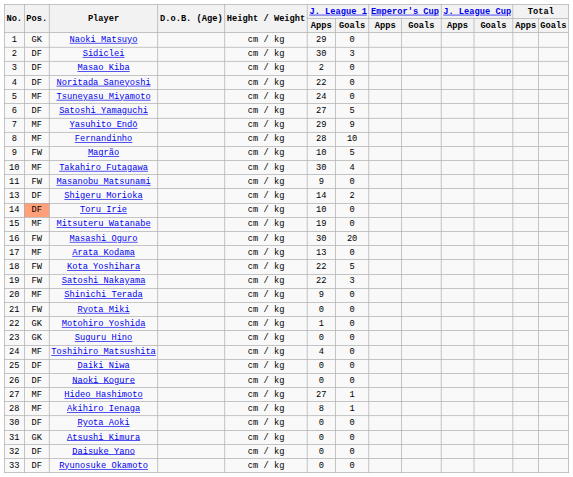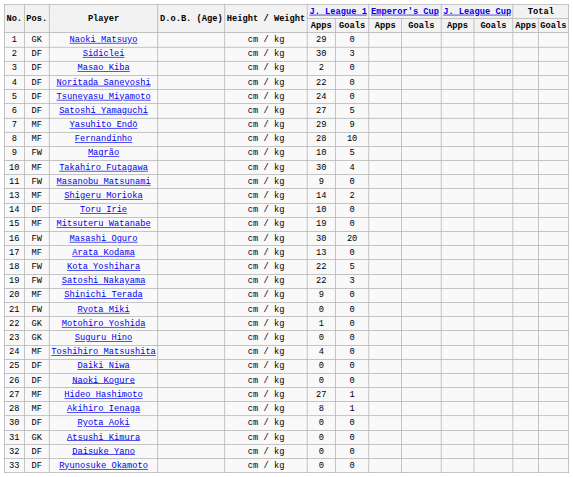 <table class="wikitable" style="text-align:center;">
 <tr>
 <th rowspan="2">No.</th>
 <th rowspan="2">Pos.</th>
 <th rowspan="2">Player</th>
 <th rowspan="2">D.o.B. (Age)</th>
 <th rowspan="2">Height / Weight</th>
 <th colspan="2"><a href='#'>J. League 1</a></th>
 <th colspan="2"><a href='#'>Emperor's Cup</a></th>
 <th colspan="2"><a href='#'>J. League Cup</a></th>
 <th colspan="2">Total</th>
 </tr>
 <tr>
 <th>Apps</th>
 <th>Goals</th>
 <th>Apps</th>
 <th>Goals</th>
 <th>Apps</th>
 <th>Goals</th>
 <th>Apps</th>
 <th>Goals</th>
 </tr>
 <tr>
 <td>1</td>
 <td>GK</td>
 <td><a href='#'>Naoki Matsuyo</a></td>
 <td></td>
 <td>cm / kg</td>
 <td>29</td>
 <td>0</td>
 <td></td>
 <td></td>
 <td></td>
 <td></td>
 <td></td>
 <td></td>
 </tr>
 <tr>
 <td>2</td>
 <td>DF</td>
 <td><a href='#'>Sidiclei</a></td>
 <td></td>
 <td>cm / kg</td>
 <td>30</td>
 <td>3</td>
 <td></td>
 <td></td>
 <td></td>
 <td></td>
 <td></td>
 <td></td>
 </tr>
 <tr>
 <td>3</td>
 <td>DF</td>
 <td><a href='#'>Masao Kiba</a></td>
 <td></td>
 <td>cm / kg</td>
 <td>2</td>
 <td>0</td>
 <td></td>
 <td></td>
 <td></td>
 <td></td>
 <td></td>
 <td></td>
 </tr>
 <tr>
 <td>4</td>
 <td>DF</td>
 <td><a href='#'>Noritada Saneyoshi</a></td>
 <td></td>
 <td>cm / kg</td>
 <td>22</td>
 <td>0</td>
 <td></td>
 <td></td>
 <td></td>
 <td></td>
 <td></td>
 <td></td>
 </tr>
 <tr>
 <td>5</td>
-<td>MF</td>
+<td>DF</td>
 <td><a href='#'>Tsuneyasu Miyamoto</a></td>
 <td></td>
 <td>cm / kg</td>
 <td>24</td>
 <td>0</td>
 <td></td>
 <td></td>
 <td></td>
 <td></td>
 <td></td>
 <td></td>
 </tr>
 <tr>
 <td>6</td>
 <td>DF</td>
 <td><a href='#'>Satoshi Yamaguchi</a></td>
 <td></td>
 <td>cm / kg</td>
 <td>27</td>
 <td>5</td>
 <td></td>
 <td></td>
 <td></td>
 <td></td>
 <td></td>
 <td></td>
 </tr>
 <tr>
 <td>7</td>
 <td>MF</td>
 <td><a href='#'>Yasuhito Endō</a></td>
 <td></td>
 <td>cm / kg</td>
 <td>29</td>
 <td>9</td>
 <td></td>
 <td></td>
 <td></td>
 <td></td>
 <td></td>
 <td></td>
 </tr>
 <tr>
 <td>8</td>
 <td>MF</td>
 <td><a href='#'>Fernandinho</a></td>
 <td></td>
 <td>cm / kg</td>
 <td>28</td>
 <td>10</td>
 <td></td>
 <td></td>
 <td></td>
 <td></td>
 <td></td>
 <td></td>
 </tr>
 <tr>
 <td>9</td>
 <td>FW</td>
 <td><a href='#'>Magrão</a></td>
 <td></td>
 <td>cm / kg</td>
 <td>10</td>
 <td>5</td>
 <td></td>
 <td></td>
 <td></td>
 <td></td>
 <td></td>
 <td></td>
 </tr>
 <tr>
 <td>10</td>
 <td>MF</td>
 <td><a href='#'>Takahiro Futagawa</a></td>
 <td></td>
 <td>cm / kg</td>
 <td>30</td>
 <td>4</td>
 <td></td>
 <td></td>
 <td></td>
 <td></td>
 <td></td>
 <td></td>
 </tr>
 <tr>
 <td>11</td>
 <td>FW</td>
 <td><a href='#'>Masanobu Matsunami</a></td>
 <td></td>
 <td>cm / kg</td>
 <td>9</td>
 <td>0</td>
 <td></td>
 <td></td>
 <td></td>
 <td></td>
 <td></td>
 <td></td>
 </tr>
 <tr>
 <td>13</td>
-<td>DF</td>
+<td>MF</td>
 <td><a href='#'>Shigeru Morioka</a></td>
 <td></td>
 <td>cm / kg</td>
 <td>14</td>
 <td>2</td>
 <td></td>
 <td></td>
 <td></td>
 <td></td>
 <td></td>
 <td></td>
 </tr>
 <tr>
 <td>14</td>
-<td style="background: lightsalmon;">DF</td>
+<td>DF</td>
 <td><a href='#'>Toru Irie</a></td>
 <td></td>
 <td>cm / kg</td>
 <td>10</td>
 <td>0</td>
 <td></td>
 <td></td>
 <td></td>
 <td></td>
 <td></td>
 <td></td>
 </tr>
 <tr>
 <td>15</td>
 <td>MF</td>
 <td><a href='#'>Mitsuteru Watanabe</a></td>
 <td></td>
 <td>cm / kg</td>
 <td>19</td>
 <td>0</td>
 <td></td>
 <td></td>
 <td></td>
 <td></td>
 <td></td>
 <td></td>
 </tr>
 <tr>
 <td>16</td>
 <td>FW</td>
 <td><a href='#'>Masashi Oguro</a></td>
 <td></td>
 <td>cm / kg</td>
 <td>30</td>
 <td>20</td>
 <td></td>
 <td></td>
 <td></td>
 <td></td>
 <td></td>
 <td></td>
 </tr>
 <tr>
 <td>17</td>
 <td>MF</td>
 <td><a href='#'>Arata Kodama</a></td>
 <td></td>
 <td>cm / kg</td>
 <td>13</td>
 <td>0</td>
 <td></td>
 <td></td>
 <td></td>
 <td></td>
 <td></td>
 <td></td>
 </tr>
 <tr>
 <td>18</td>
 <td>FW</td>
 <td><a href='#'>Kota Yoshihara</a></td>
 <td></td>
 <td>cm / kg</td>
 <td>22</td>
 <td>5</td>
 <td></td>
 <td></td>
 <td></td>
 <td></td>
 <td></td>
 <td></td>
 </tr>
 <tr>
 <td>19</td>
 <td>FW</td>
 <td><a href='#'>Satoshi Nakayama</a></td>
 <td></td>
 <td>cm / kg</td>
 <td>22</td>
 <td>3</td>
 <td></td>
 <td></td>
 <td></td>
 <td></td>
 <td></td>
 <td></td>
 </tr>
 <tr>
 <td>20</td>
 <td>MF</td>
 <td><a href='#'>Shinichi Terada</a></td>
 <td></td>
 <td>cm / kg</td>
 <td>9</td>
 <td>0</td>
 <td></td>
 <td></td>
 <td></td>
 <td></td>
 <td></td>
 <td></td>
 </tr>
 <tr>
 <td>21</td>
 <td>FW</td>
 <td><a href='#'>Ryota Miki</a></td>
 <td></td>
 <td>cm / kg</td>
 <td>0</td>
 <td>0</td>
 <td></td>
 <td></td>
 <td></td>
 <td></td>
 <td></td>
 <td></td>
 </tr>
 <tr>
 <td>22</td>
 <td>GK</td>
 <td><a href='#'>Motohiro Yoshida</a></td>
 <td></td>
 <td>cm / kg</td>
 <td>1</td>
 <td>0</td>
 <td></td>
 <td></td>
 <td></td>
 <td></td>
 <td></td>
 <td></td>
 </tr>
 <tr>
 <td>23</td>
 <td>GK</td>
 <td><a href='#'>Suguru Hino</a></td>
 <td></td>
 <td>cm / kg</td>
 <td>0</td>
 <td>0</td>
 <td></td>
 <td></td>
 <td></td>
 <td></td>
 <td></td>
 <td></td>
 </tr>
 <tr>
 <td>24</td>
 <td>MF</td>
 <td><a href='#'>Toshihiro Matsushita</a></td>
 <td></td>
 <td>cm / kg</td>
 <td>4</td>
 <td>0</td>
 <td></td>
 <td></td>
 <td></td>
 <td></td>
 <td></td>
 <td></td>
 </tr>
 <tr>
 <td>25</td>
 <td>DF</td>
 <td><a href='#'>Daiki Niwa</a></td>
 <td></td>
 <td>cm / kg</td>
 <td>0</td>
 <td>0</td>
 <td></td>
 <td></td>
 <td></td>
 <td></td>
 <td></td>
 <td></td>
 </tr>
 <tr>
 <td>26</td>
 <td>DF</td>
 <td><a href='#'>Naoki Kogure</a></td>
 <td></td>
 <td>cm / kg</td>
 <td>0</td>
 <td>0</td>
 <td></td>
 <td></td>
 <td></td>
 <td></td>
 <td></td>
 <td></td>
 </tr>
 <tr>
 <td>27</td>
 <td>MF</td>
 <td><a href='#'>Hideo Hashimoto</a></td>
 <td></td>
 <td>cm / kg</td>
 <td>27</td>
 <td>1</td>
 <td></td>
 <td></td>
 <td></td>
 <td></td>
 <td></td>
 <td></td>
 </tr>
 <tr>
 <td>28</td>
 <td>MF</td>
 <td><a href='#'>Akihiro Ienaga</a></td>
 <td></td>
 <td>cm / kg</td>
 <td>8</td>
 <td>1</td>
 <td></td>
 <td></td>
 <td></td>
 <td></td>
 <td></td>
 <td></td>
 </tr>
 <tr>
 <td>30</td>
 <td>DF</td>
 <td><a href='#'>Ryota Aoki</a></td>
 <td></td>
 <td>cm / kg</td>
 <td>0</td>
 <td>0</td>
 <td></td>
 <td></td>
 <td></td>
 <td></td>
 <td></td>
 <td></td>
 </tr>
 <tr>
 <td>31</td>
 <td>GK</td>
 <td><a href='#'>Atsushi Kimura</a></td>
 <td></td>
 <td>cm / kg</td>
 <td>0</td>
 <td>0</td>
 <td></td>
 <td></td>
 <td></td>
 <td></td>
 <td></td>
 <td></td>
 </tr>
 <tr>
 <td>32</td>
 <td>DF</td>
 <td><a href='#'>Daisuke Yano</a></td>
 <td></td>
 <td>cm / kg</td>
 <td>0</td>
 <td>0</td>
 <td></td>
 <td></td>
 <td></td>
 <td></td>
 <td></td>
 <td></td>
 </tr>
 <tr>
 <td>33</td>
 <td>DF</td>
 <td><a href='#'>Ryunosuke Okamoto</a></td>
 <td></td>
 <td>cm / kg</td>
 <td>0</td>
 <td>0</td>
 <td></td>
 <td></td>
 <td></td>
 <td></td>
 <td></td>
 <td></td>
 </tr>
 </table>
